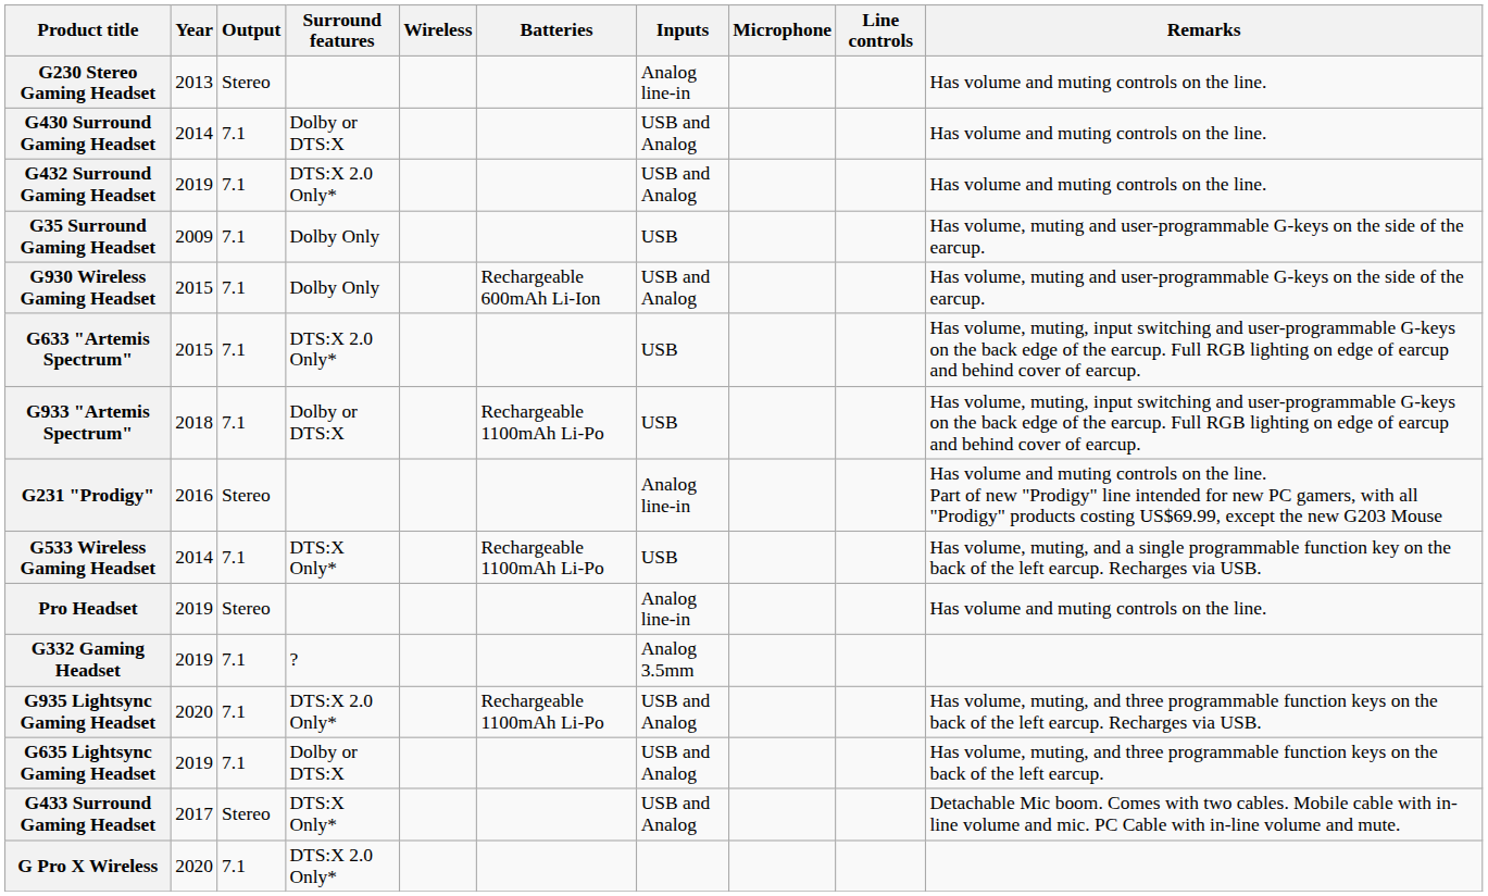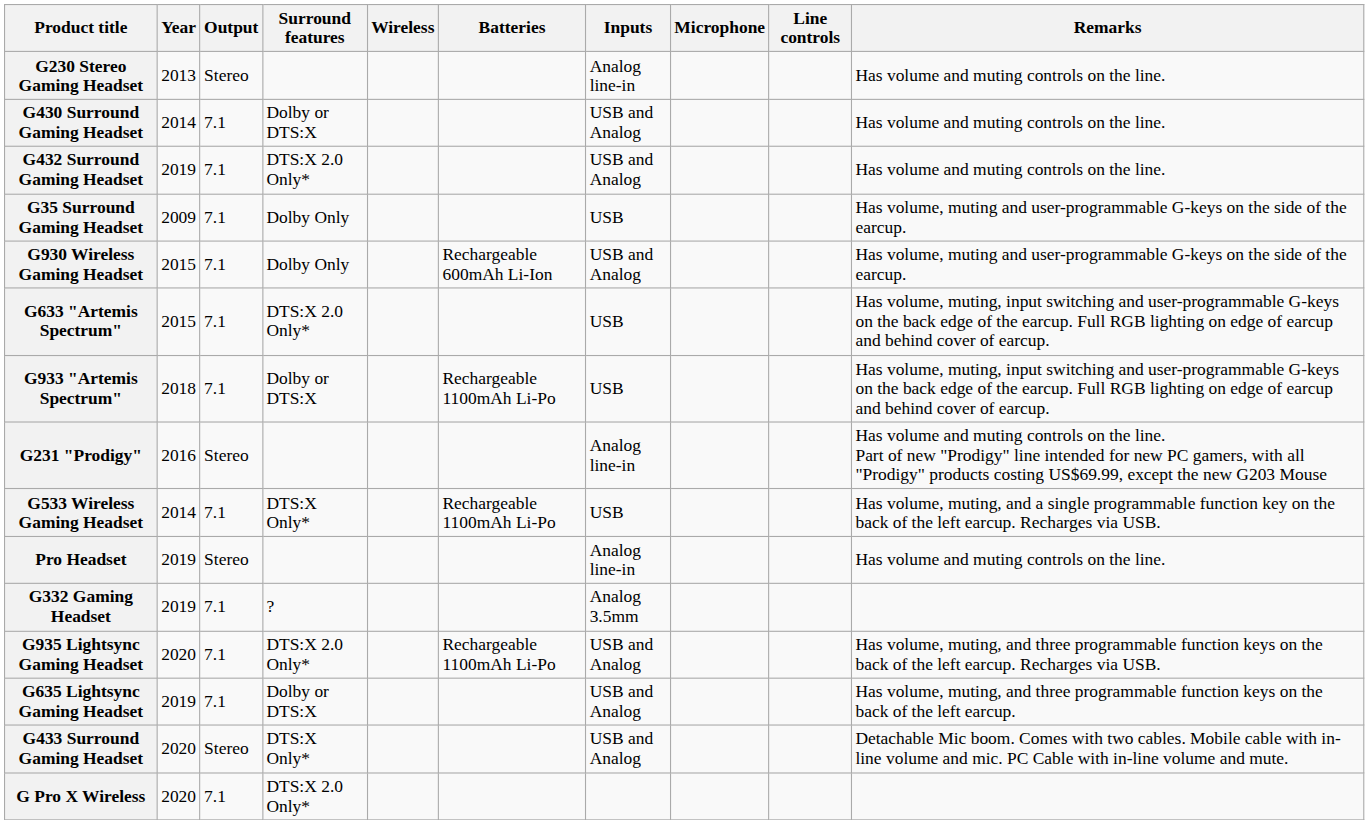 <table class="wikitable sortable">
 <tr>
 <th>Product title</th>
 <th>Year</th>
 <th>Output</th>
 <th>Surround features</th>
 <th>Wireless</th>
 <th>Batteries</th>
 <th>Inputs</th>
 <th>Microphone</th>
 <th>Line controls</th>
 <th>Remarks</th>
 </tr>
 <tr>
 <th>G230 Stereo Gaming Headset</th>
 <td>2013</td>
 <td>Stereo</td>
 <td></td>
 <td></td>
 <td></td>
 <td>Analog line-in</td>
 <td></td>
 <td></td>
 <td>Has volume and muting controls on the line.</td>
 </tr>
 <tr>
 <th>G430 Surround Gaming Headset</th>
 <td>2014</td>
 <td>7.1</td>
 <td>Dolby or DTS:X</td>
 <td></td>
 <td></td>
 <td>USB and Analog</td>
 <td></td>
 <td></td>
 <td>Has volume and muting controls on the line.</td>
 </tr>
 <tr>
 <th>G432 Surround Gaming Headset</th>
 <td>2019</td>
 <td>7.1</td>
 <td>DTS:X 2.0 Only*</td>
 <td></td>
 <td></td>
 <td>USB and Analog</td>
 <td></td>
 <td></td>
 <td>Has volume and muting controls on the line.</td>
 </tr>
 <tr>
 <th>G35 Surround Gaming Headset</th>
 <td>2009</td>
 <td>7.1</td>
 <td>Dolby Only</td>
 <td></td>
 <td></td>
 <td>USB</td>
 <td></td>
 <td></td>
 <td>Has volume, muting and user-programmable G-keys on the side of the earcup.</td>
 </tr>
 <tr>
 <th>G930 Wireless Gaming Headset</th>
 <td>2015</td>
 <td>7.1</td>
 <td>Dolby Only</td>
 <td></td>
 <td>Rechargeable 600mAh Li-Ion</td>
 <td>USB and Analog</td>
 <td></td>
 <td></td>
 <td>Has volume, muting and user-programmable G-keys on the side of the earcup.</td>
 </tr>
 <tr>
 <th>G633 "Artemis Spectrum"</th>
 <td>2015</td>
 <td>7.1</td>
 <td>DTS:X 2.0 Only*</td>
 <td></td>
 <td></td>
 <td>USB</td>
 <td></td>
 <td></td>
 <td>Has volume, muting, input switching and user-programmable G-keys on the back edge of the earcup. Full RGB lighting on edge of earcup and behind cover of earcup.</td>
 </tr>
 <tr>
 <th>G933 "Artemis Spectrum"</th>
 <td>2018</td>
 <td>7.1</td>
 <td>Dolby or DTS:X</td>
 <td></td>
 <td>Rechargeable 1100mAh Li-Po</td>
 <td>USB</td>
 <td></td>
 <td></td>
 <td>Has volume, muting, input switching and user-programmable G-keys on the back edge of the earcup. Full RGB lighting on edge of earcup and behind cover of earcup.</td>
 </tr>
 <tr>
 <th>G231 "Prodigy"</th>
 <td>2016</td>
 <td>Stereo</td>
 <td></td>
 <td></td>
 <td></td>
 <td>Analog line-in</td>
 <td></td>
 <td></td>
 <td>Has volume and muting controls on the line.<br>Part of new "Prodigy" line intended for new PC gamers, with all "Prodigy" products costing US$69.99, except the new G203 Mouse</td>
 </tr>
 <tr>
 <th>G533 Wireless Gaming Headset</th>
 <td>2014</td>
 <td>7.1</td>
 <td>DTS:X Only*</td>
 <td></td>
 <td>Rechargeable 1100mAh Li-Po</td>
 <td>USB</td>
 <td></td>
 <td></td>
 <td>Has volume, muting, and a single programmable function key on the back of the left earcup. Recharges via USB.</td>
 </tr>
 <tr>
 <th>Pro Headset</th>
 <td>2019</td>
 <td>Stereo</td>
 <td></td>
 <td></td>
 <td></td>
 <td>Analog line-in</td>
 <td></td>
 <td></td>
 <td>Has volume and muting controls on the line.</td>
 </tr>
 <tr>
 <th>G332 Gaming Headset</th>
 <td>2019</td>
 <td>7.1</td>
 <td>?</td>
 <td></td>
 <td></td>
 <td>Analog 3.5mm</td>
 <td></td>
 <td></td>
 <td></td>
 </tr>
 <tr>
 <th>G935 Lightsync Gaming Headset</th>
 <td>2020</td>
 <td>7.1</td>
 <td>DTS:X 2.0 Only*</td>
 <td></td>
 <td>Rechargeable 1100mAh Li-Po</td>
 <td>USB and Analog</td>
 <td></td>
 <td></td>
 <td>Has volume, muting, and three programmable function keys on the back of the left earcup. Recharges via USB.</td>
 </tr>
 <tr>
 <th>G635 Lightsync Gaming Headset</th>
 <td>2019</td>
 <td>7.1</td>
 <td>Dolby or DTS:X</td>
 <td></td>
 <td></td>
 <td>USB and Analog</td>
 <td></td>
 <td></td>
 <td>Has volume, muting, and three programmable function keys on the back of the left earcup.</td>
 </tr>
 <tr>
 <th>G433 Surround Gaming Headset</th>
-<td>2017</td>
+<td>2020</td>
 <td>Stereo</td>
 <td>DTS:X Only*</td>
 <td></td>
 <td></td>
 <td>USB and Analog</td>
 <td></td>
 <td></td>
 <td>Detachable Mic boom. Comes with two cables. Mobile cable with in-line volume and mic. PC Cable with in-line volume and mute.</td>
 </tr>
 <tr>
 <th>G Pro X Wireless</th>
 <td>2020</td>
 <td>7.1</td>
 <td>DTS:X 2.0 Only*</td>
 <td></td>
 <td></td>
 <td></td>
 <td></td>
 <td></td>
 <td></td>
 </tr>
 </table>
